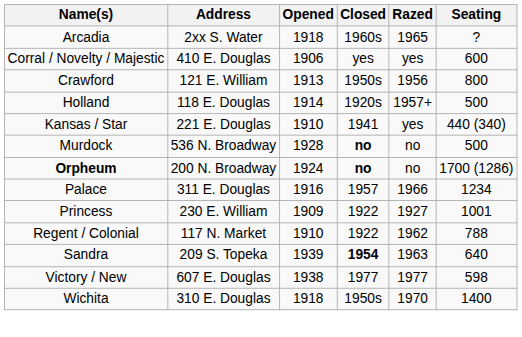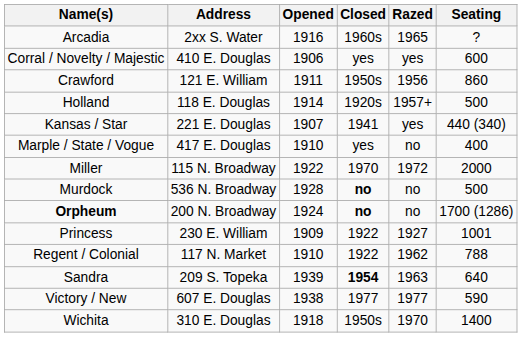 <table class="wikitable sortable" style="text-align: center;">
 <tr>
 <th>Name(s)</th>
 <th>Address</th>
 <th>Opened</th>
 <th>Closed</th>
 <th>Razed</th>
 <th>Seating</th>
 </tr>
 <tr>
 <td>Arcadia</td>
 <td>2xx S. Water</td>
-<td>1918</td>
+<td>1916</td>
 <td>1960s</td>
 <td>1965</td>
 <td>?</td>
 </tr>
 <tr>
 <td>Corral / Novelty / Majestic</td>
 <td>410 E. Douglas</td>
 <td>1906</td>
 <td>yes</td>
 <td>yes</td>
 <td>600</td>
 </tr>
 <tr>
 <td>Crawford</td>
 <td>121 E. William</td>
-<td>1913</td>
+<td>1911</td>
 <td>1950s</td>
 <td>1956</td>
-<td>800</td>
+<td>860</td>
 </tr>
 <tr>
 <td>Holland</td>
 <td>118 E. Douglas</td>
 <td>1914</td>
 <td>1920s</td>
 <td>1957+</td>
 <td>500</td>
 </tr>
 <tr>
 <td>Kansas / Star</td>
 <td>221 E. Douglas</td>
-<td>1910</td>
+<td>1907</td>
 <td>1941</td>
 <td>yes</td>
 <td>440 (340)</td>
+</tr>
+<tr>
+<td>Marple / State / Vogue</td>
+<td>417 E. Douglas</td>
+<td>1910</td>
+<td>yes</td>
+<td>no</td>
+<td>400</td>
+</tr>
+<tr>
+<td>Miller</td>
+<td>115 N. Broadway</td>
+<td>1922</td>
+<td>1970</td>
+<td>1972</td>
+<td>2000</td>
 </tr>
 <tr>
 <td>Murdock</td>
 <td>536 N. Broadway</td>
 <td>1928</td>
 <td><strong>no</strong></td>
 <td>no</td>
 <td>500</td>
 </tr>
 <tr>
 <td><strong>Orpheum</strong></td>
 <td>200 N. Broadway</td>
 <td>1924</td>
 <td><strong>no</strong></td>
 <td>no</td>
 <td>1700 (1286)</td>
-</tr>
-<tr>
-<td>Palace</td>
-<td>311 E. Douglas</td>
-<td>1916</td>
-<td>1957</td>
-<td>1966</td>
-<td>1234</td>
 </tr>
 <tr>
 <td>Princess</td>
 <td>230 E. William</td>
 <td>1909</td>
 <td>1922</td>
 <td>1927</td>
 <td>1001</td>
 </tr>
 <tr>
 <td>Regent / Colonial</td>
 <td>117 N. Market</td>
 <td>1910</td>
 <td>1922</td>
 <td>1962</td>
 <td>788</td>
 </tr>
 <tr>
 <td>Sandra</td>
 <td>209 S. Topeka</td>
 <td>1939</td>
 <td><strong>1954</strong></td>
 <td>1963</td>
 <td>640</td>
 </tr>
 <tr>
 <td>Victory / New</td>
 <td>607 E. Douglas</td>
 <td>1938</td>
 <td>1977</td>
 <td>1977</td>
-<td>598</td>
+<td>590</td>
 </tr>
 <tr>
 <td>Wichita</td>
 <td>310 E. Douglas</td>
 <td>1918</td>
 <td>1950s</td>
 <td>1970</td>
 <td>1400</td>
 </tr>
 </table>
